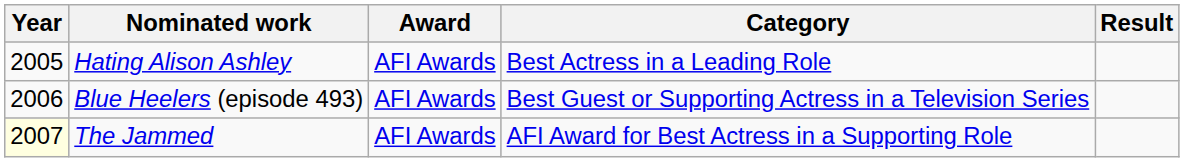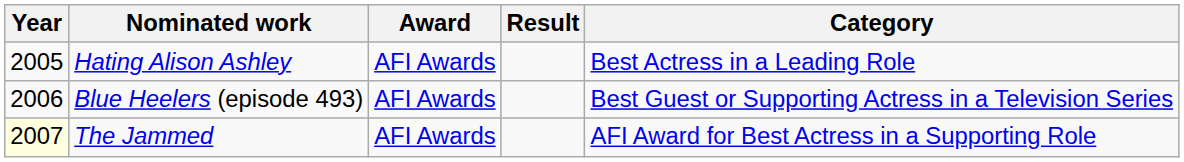 <table class="wikitable sortable">
 <tr>
 <th>Year</th>
 <th>Nominated work</th>
 <th>Award</th>
+<th>Result</th>
 <th>Category</th>
-<th>Result</th>
 </tr>
 <tr>
 <td>2005</td>
 <td><em><a href='#'>Hating Alison Ashley</a></em></td>
 <td><a href='#'>AFI Awards</a></td>
+<td></td>
 <td><a href='#'>Best Actress in a Leading Role</a></td>
-<td></td>
 </tr>
 <tr>
 <td>2006</td>
 <td><em><a href='#'>Blue Heelers</a></em> (episode 493)</td>
 <td><a href='#'>AFI Awards</a></td>
+<td></td>
 <td><a href='#'>Best Guest or Supporting Actress in a Television Series</a></td>
-<td></td>
 </tr>
 <tr>
 <td style="background: lightyellow;">2007</td>
 <td><em><a href='#'>The Jammed</a></em></td>
 <td><a href='#'>AFI Awards</a></td>
+<td></td>
 <td><a href='#'>AFI Award for Best Actress in a Supporting Role</a></td>
-<td></td>
 </tr>
 </table>
